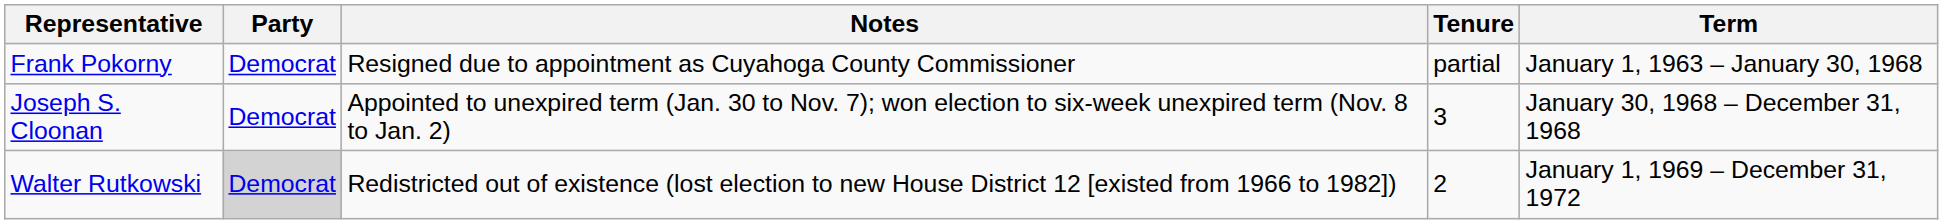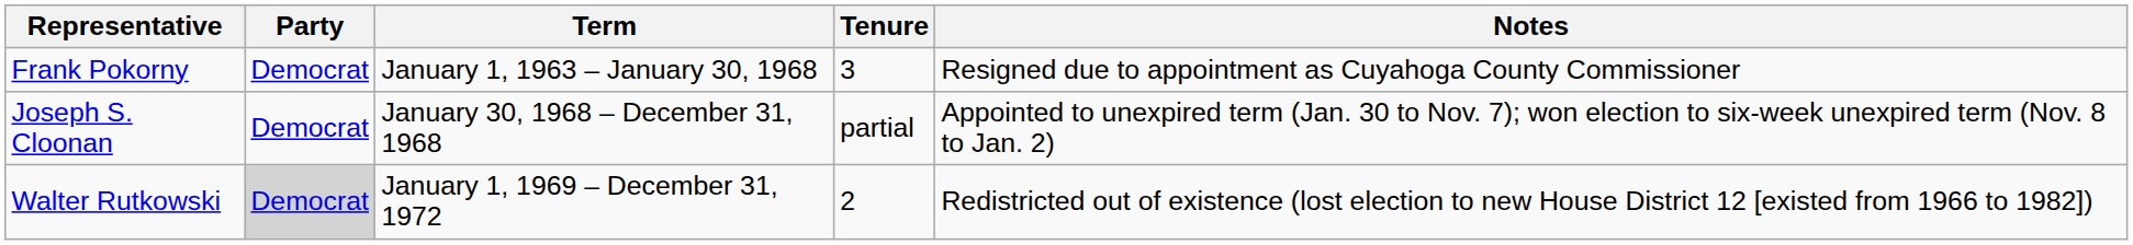 <table class=wikitable>
 <tr valign=bottom>
 <th>Representative</th>
 <th>Party</th>
+<th>Term</th>
+<th>Tenure</th>
 <th>Notes</th>
-<th>Tenure</th>
-<th>Term</th>
 </tr>
 <tr>
 <td><a href='#'>Frank Pokorny</a></td>
 <td><a href='#'>Democrat</a></td>
+<td>January 1, 1963 – January 30, 1968</td>
+<td>3</td>
 <td>Resigned due to appointment as Cuyahoga County Commissioner</td>
-<td>partial</td>
-<td>January 1, 1963 – January 30, 1968</td>
 </tr>
 <tr>
 <td><a href='#'>Joseph S. Cloonan</a></td>
 <td><a href='#'>Democrat</a></td>
+<td>January 30, 1968 – December 31, 1968</td>
+<td>partial</td>
 <td>Appointed to unexpired term (Jan. 30 to Nov. 7); won election to six-week unexpired term (Nov. 8 to Jan. 2)</td>
-<td>3</td>
-<td>January 30, 1968 – December 31, 1968</td>
 </tr>
 <tr>
 <td><a href='#'>Walter Rutkowski</a></td>
 <td style="background: lightgrey;"><a href='#'>Democrat</a></td>
+<td>January 1, 1969 – December 31, 1972</td>
+<td>2</td>
 <td>Redistricted out of existence (lost election to new House District 12 [existed from 1966 to 1982])</td>
-<td>2</td>
-<td>January 1, 1969 – December 31, 1972</td>
 </tr>
 </table>
